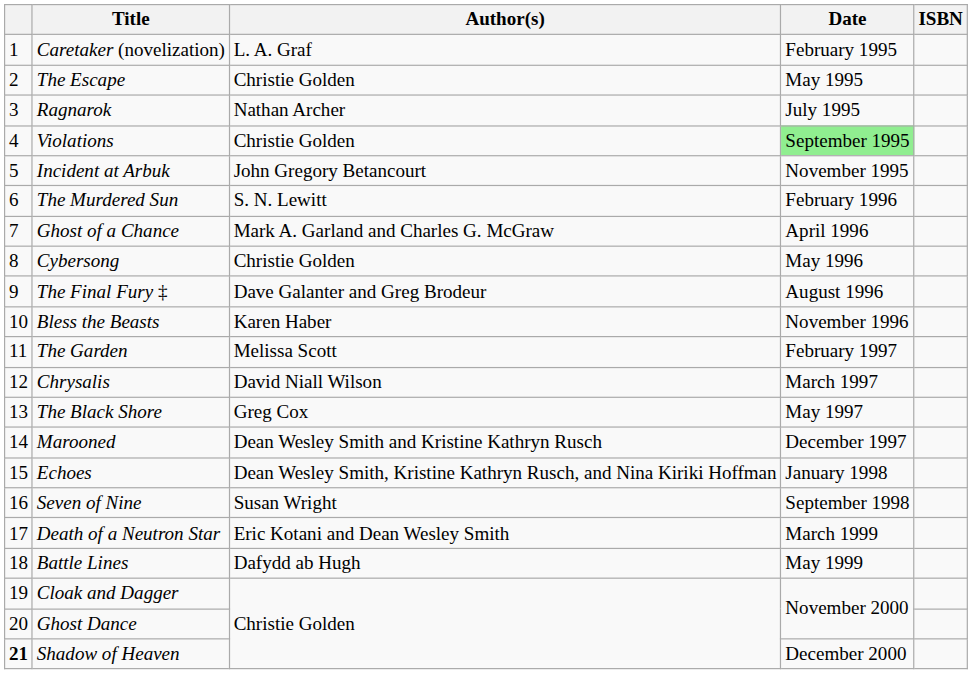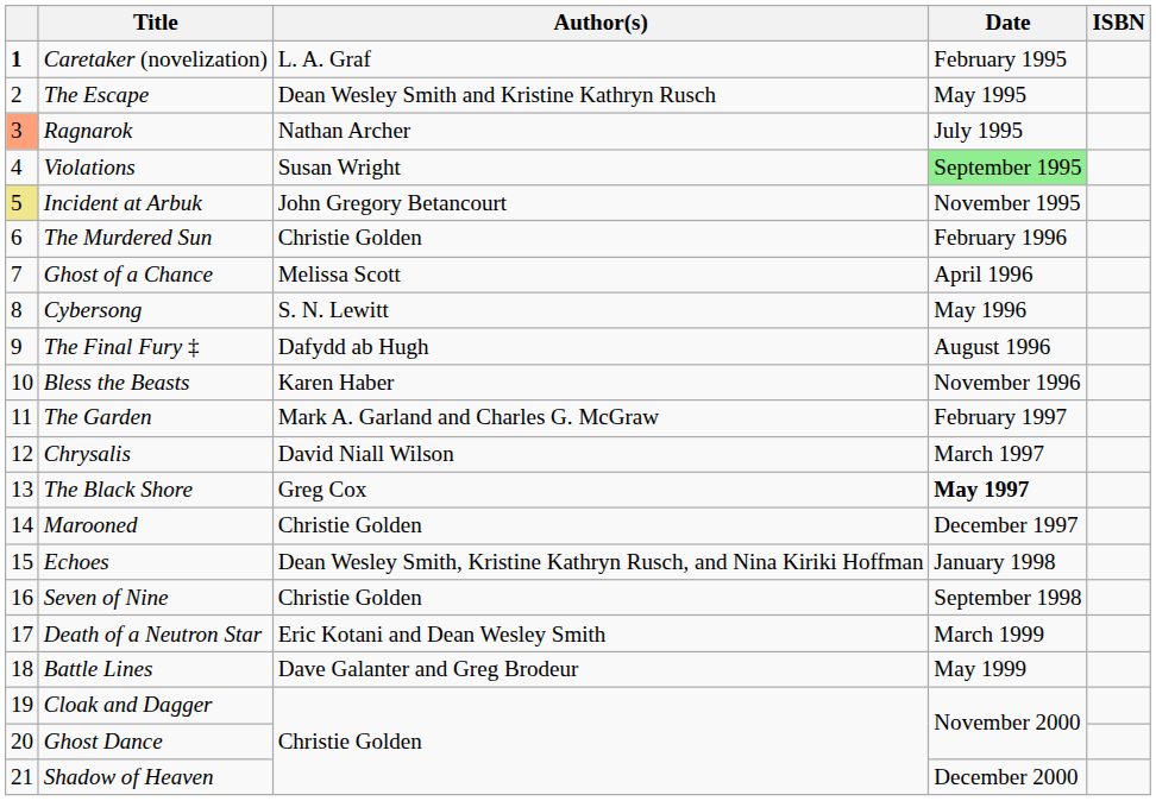 <table class="wikitable">
 <tr>
 <th></th>
 <th>Title</th>
 <th>Author(s)</th>
 <th>Date</th>
 <th>ISBN</th>
 </tr>
 <tr>
-<td>1</td>
+<td><strong>1</strong></td>
 <td><em>Caretaker</em> (novelization)</td>
 <td>L. A. Graf</td>
 <td>February 1995</td>
 <td></td>
 </tr>
 <tr>
 <td>2</td>
 <td><em>The Escape</em></td>
-<td>Christie Golden</td>
+<td>Dean Wesley Smith and Kristine Kathryn Rusch</td>
 <td>May 1995</td>
 <td></td>
 </tr>
 <tr>
-<td>3</td>
+<td style="background: lightsalmon;">3</td>
 <td><em>Ragnarok</em></td>
 <td>Nathan Archer</td>
 <td>July 1995</td>
 <td></td>
 </tr>
 <tr>
 <td>4</td>
 <td><em>Violations</em></td>
-<td>Christie Golden</td>
+<td>Susan Wright</td>
 <td style="background: lightgreen;">September 1995</td>
 <td></td>
 </tr>
 <tr>
-<td>5</td>
+<td style="background: khaki;">5</td>
 <td><em>Incident at Arbuk</em></td>
 <td>John Gregory Betancourt</td>
 <td>November 1995</td>
 <td></td>
 </tr>
 <tr>
 <td>6</td>
 <td><em>The Murdered Sun</em></td>
-<td>S. N. Lewitt</td>
+<td>Christie Golden</td>
 <td>February 1996</td>
 <td></td>
 </tr>
 <tr>
 <td>7</td>
 <td><em>Ghost of a Chance</em></td>
-<td>Mark A. Garland and Charles G. McGraw</td>
+<td>Melissa Scott</td>
 <td>April 1996</td>
 <td></td>
 </tr>
 <tr>
 <td>8</td>
 <td><em>Cybersong</em></td>
-<td>Christie Golden</td>
+<td>S. N. Lewitt</td>
 <td>May 1996</td>
 <td></td>
 </tr>
 <tr>
 <td>9</td>
 <td><em>The Final Fury</em> ‡</td>
-<td>Dave Galanter and Greg Brodeur</td>
+<td>Dafydd ab Hugh</td>
 <td>August 1996</td>
 <td></td>
 </tr>
 <tr>
 <td>10</td>
 <td><em>Bless the Beasts</em></td>
 <td>Karen Haber</td>
 <td>November 1996</td>
 <td></td>
 </tr>
 <tr>
 <td>11</td>
 <td><em>The Garden</em></td>
-<td>Melissa Scott</td>
+<td>Mark A. Garland and Charles G. McGraw</td>
 <td>February 1997</td>
 <td></td>
 </tr>
 <tr>
 <td>12</td>
 <td><em>Chrysalis</em></td>
 <td>David Niall Wilson</td>
 <td>March 1997</td>
 <td></td>
 </tr>
 <tr>
 <td>13</td>
 <td><em>The Black Shore</em></td>
 <td>Greg Cox</td>
-<td>May 1997</td>
+<td><strong>May 1997</strong></td>
 <td></td>
 </tr>
 <tr>
 <td>14</td>
 <td><em>Marooned</em></td>
-<td>Dean Wesley Smith and Kristine Kathryn Rusch</td>
+<td>Christie Golden</td>
 <td>December 1997</td>
 <td></td>
 </tr>
 <tr>
 <td>15</td>
 <td><em>Echoes</em></td>
 <td>Dean Wesley Smith, Kristine Kathryn Rusch, and Nina Kiriki Hoffman</td>
 <td>January 1998</td>
 <td></td>
 </tr>
 <tr>
 <td>16</td>
 <td><em>Seven of Nine</em></td>
-<td>Susan Wright</td>
+<td>Christie Golden</td>
 <td>September 1998</td>
 <td></td>
 </tr>
 <tr>
 <td>17</td>
 <td><em>Death of a Neutron Star</em></td>
 <td>Eric Kotani and Dean Wesley Smith</td>
 <td>March 1999</td>
 <td></td>
 </tr>
 <tr>
 <td>18</td>
 <td><em>Battle Lines</em></td>
-<td>Dafydd ab Hugh</td>
+<td>Dave Galanter and Greg Brodeur</td>
 <td>May 1999</td>
 <td></td>
 </tr>
 <tr>
 <td>19</td>
 <td><em>Cloak and Dagger</em></td>
 <td rowspan="3">Christie Golden</td>
 <td rowspan="2">November 2000</td>
 <td></td>
 </tr>
 <tr>
 <td>20</td>
 <td><em>Ghost Dance</em></td>
 <td></td>
 </tr>
 <tr>
-<td><strong>21</strong></td>
+<td>21</td>
 <td><em>Shadow of Heaven</em></td>
 <td>December 2000</td>
 <td></td>
 </tr>
 </table>
